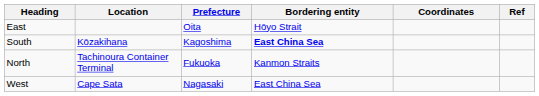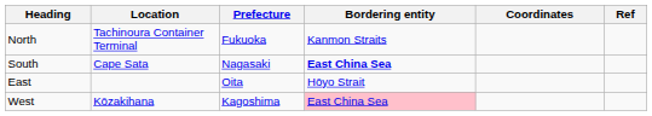 <table class="wikitable" width="70%">
 <tr>
 <th width="10%">Heading</th>
 <th width="15%">Location</th>
 <th width="10%"><a href='#'>Prefecture</a></th>
 <th width="20%">Bordering entity</th>
 <th width="15%" class="unsortable">Coordinates</th>
 <th width="5%"  class="unsortable">Ref</th>
 </tr>
 <tr class="vcard">
+<td>North</td>
+<td class="fn org"><a href='#'>Tachinoura Container Terminal</a></td>
+<td><a href='#'>Fukuoka</a></td>
+<td><a href='#'>Kanmon Straits</a></td>
+<td></td>
+<td></td>
+</tr>
+<tr class="vcard">
+<td>South</td>
+<td class="fn org"><a href='#'>Cape Sata</a></td>
+<td><a href='#'>Nagasaki</a></td>
+<td><strong><a href='#'>East China Sea</a></strong></td>
+<td></td>
+<td></td>
+</tr>
+<tr class="vcard">
 <td>East</td>
 <td class="fn org"></td>
 <td><a href='#'>Oita</a></td>
 <td><a href='#'>Hōyo Strait</a></td>
 <td></td>
 <td></td>
 </tr>
 <tr class="vcard">
-<td>South</td>
+<td>West</td>
 <td class="fn org"><a href='#'>Kōzakihana</a></td>
 <td><a href='#'>Kagoshima</a></td>
-<td><strong><a href='#'>East China Sea</a></strong></td>
-<td></td>
-<td></td>
-</tr>
-<tr class="vcard">
-<td>North</td>
-<td class="fn org"><a href='#'>Tachinoura Container Terminal</a></td>
-<td><a href='#'>Fukuoka</a></td>
-<td><a href='#'>Kanmon Straits</a></td>
-<td></td>
-<td></td>
-</tr>
-<tr class="vcard">
-<td>West</td>
-<td class="fn org"><a href='#'>Cape Sata</a></td>
-<td><a href='#'>Nagasaki</a></td>
-<td><a href='#'>East China Sea</a></td>
+<td style="background: pink;"><a href='#'>East China Sea</a></td>
 <td></td>
 <td></td>
 </tr>
 </table>
